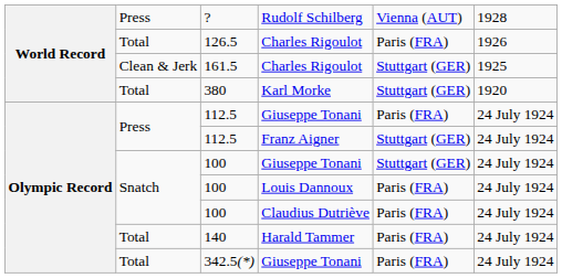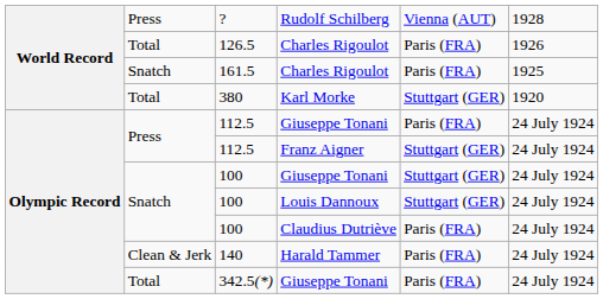 <table class="wikitable" style="font-size:95%;">
 <tr>
 <th rowspan=4>World Record</th>
 <td>Press</td>
 <td>?</td>
 <td> <a href='#'>Rudolf Schilberg</a></td>
 <td><a href='#'>Vienna</a> (<a href='#'>AUT</a>)</td>
 <td>1928</td>
 </tr>
 <tr>
 <td>Total</td>
 <td>126.5</td>
 <td> <a href='#'>Charles Rigoulot</a></td>
 <td>Paris (<a href='#'>FRA</a>)</td>
 <td>1926</td>
 </tr>
 <tr>
-<td>Clean & Jerk</td>
+<td>Snatch</td>
 <td>161.5</td>
 <td> <a href='#'>Charles Rigoulot</a></td>
-<td><a href='#'>Stuttgart</a> (<a href='#'>GER</a>)</td>
+<td>Paris (<a href='#'>FRA</a>)</td>
 <td>1925</td>
 </tr>
 <tr>
 <td>Total</td>
 <td>380</td>
 <td> <a href='#'>Karl Morke</a></td>
 <td><a href='#'>Stuttgart</a> (<a href='#'>GER</a>)</td>
 <td>1920</td>
 </tr>
 <tr>
 <th rowspan=7>Olympic Record</th>
 <td rowspan=2>Press</td>
 <td>112.5</td>
 <td> <a href='#'>Giuseppe Tonani</a></td>
 <td>Paris (<a href='#'>FRA</a>)</td>
 <td>24 July 1924</td>
 </tr>
 <tr>
 <td>112.5</td>
 <td> <a href='#'>Franz Aigner</a></td>
 <td><a href='#'>Stuttgart</a> (<a href='#'>GER</a>)</td>
 <td>24 July 1924</td>
 </tr>
 <tr>
 <td rowspan=3>Snatch</td>
 <td>100</td>
 <td> <a href='#'>Giuseppe Tonani</a></td>
 <td><a href='#'>Stuttgart</a> (<a href='#'>GER</a>)</td>
 <td>24 July 1924</td>
 </tr>
 <tr>
 <td>100</td>
 <td> <a href='#'>Louis Dannoux</a></td>
-<td>Paris (<a href='#'>FRA</a>)</td>
+<td><a href='#'>Stuttgart</a> (<a href='#'>GER</a>)</td>
 <td>24 July 1924</td>
 </tr>
 <tr>
 <td>100</td>
 <td> <a href='#'>Claudius Dutriève</a></td>
 <td>Paris (<a href='#'>FRA</a>)</td>
 <td>24 July 1924</td>
 </tr>
 <tr>
-<td>Total</td>
+<td>Clean & Jerk</td>
 <td>140</td>
 <td> <a href='#'>Harald Tammer</a></td>
 <td>Paris (<a href='#'>FRA</a>)</td>
 <td>24 July 1924</td>
 </tr>
 <tr>
 <td>Total</td>
 <td>342.5<em>(*)</em></td>
 <td> <a href='#'>Giuseppe Tonani</a></td>
 <td>Paris (<a href='#'>FRA</a>)</td>
 <td>24 July 1924</td>
 </tr>
 </table>
